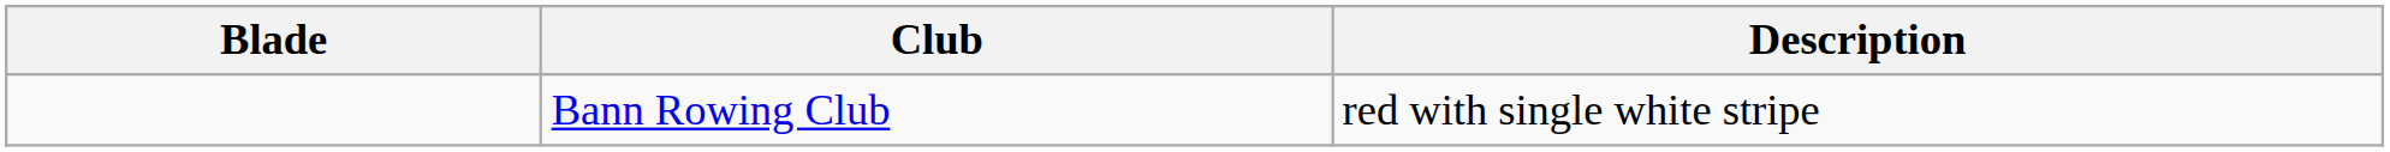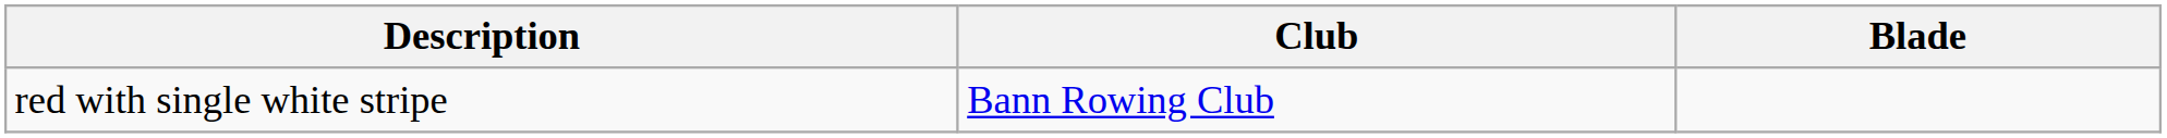 <table class="wikitable">
 <tr>
+<th width=400>Description</th>
+<th width=300>Club</th>
 <th width=200>Blade</th>
-<th width=300>Club</th>
-<th width=400>Description</th>
 </tr>
 <tr>
+<td>red with single white stripe</td>
+<td><a href='#'>Bann Rowing Club</a></td>
 <td></td>
-<td><a href='#'>Bann Rowing Club</a></td>
-<td>red with single white stripe</td>
 </tr>
 </table>
